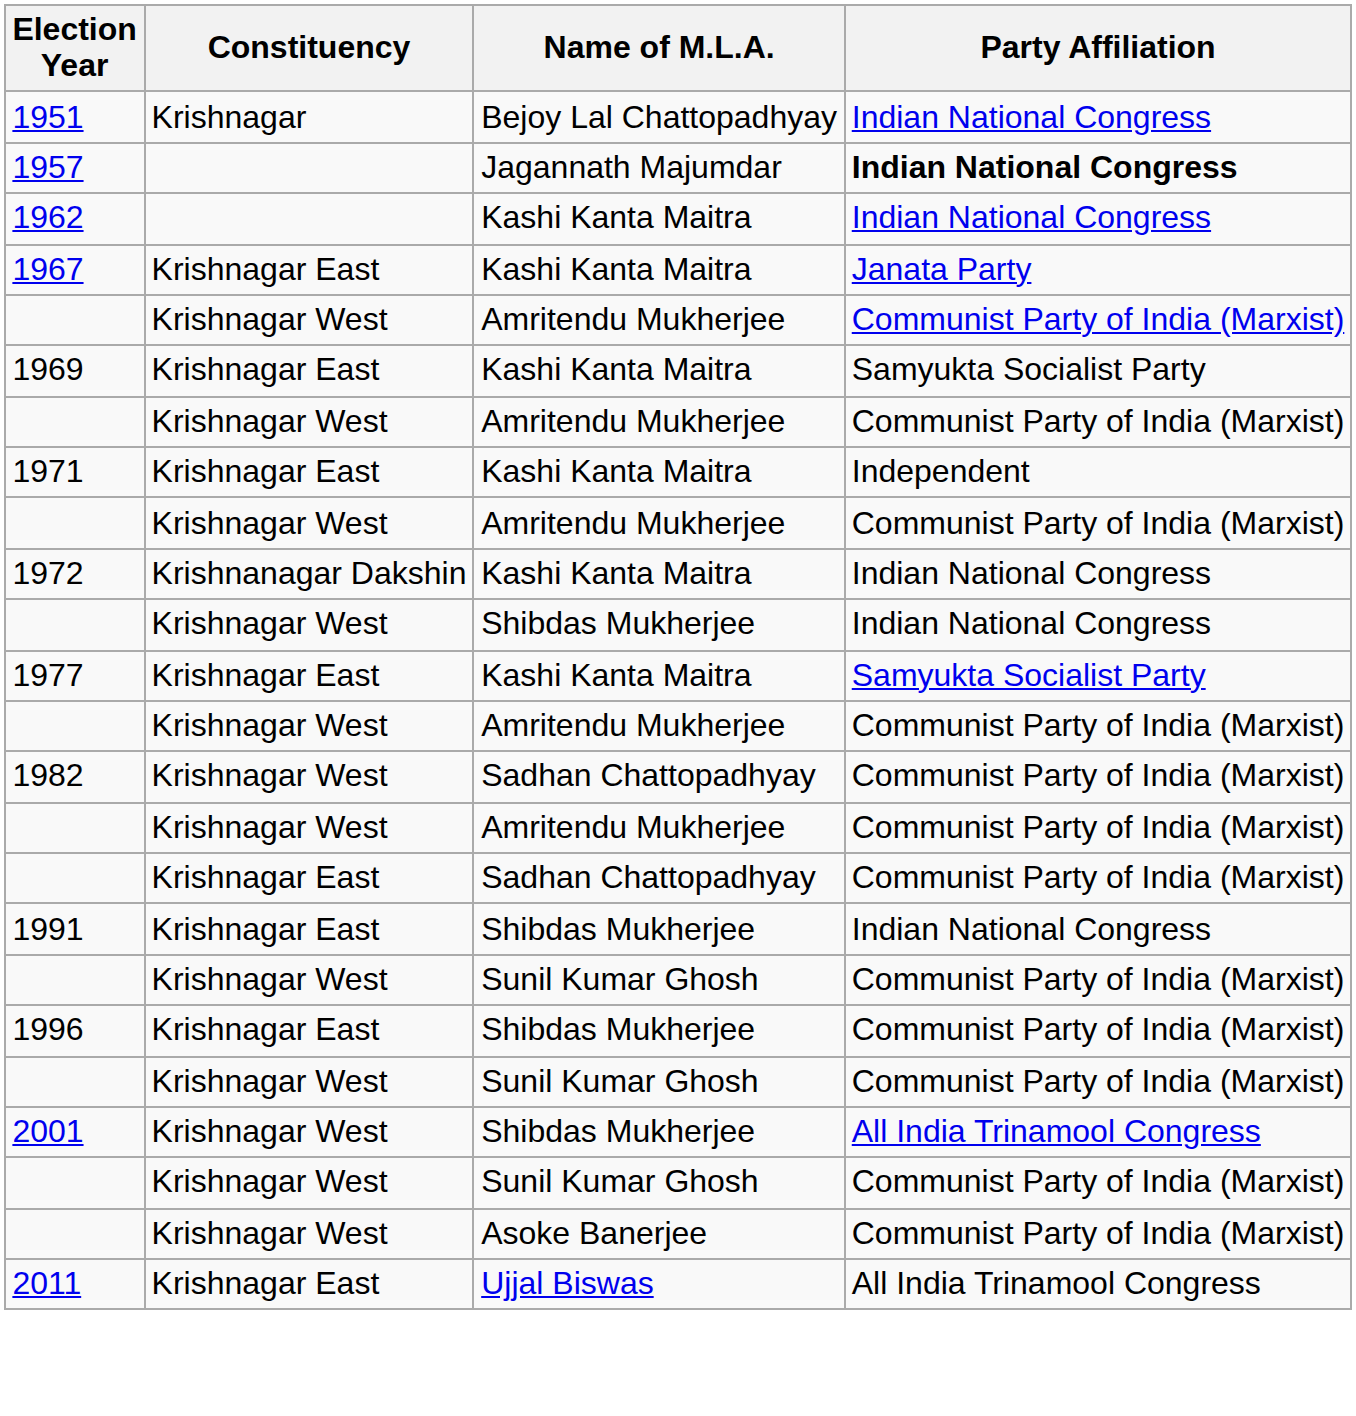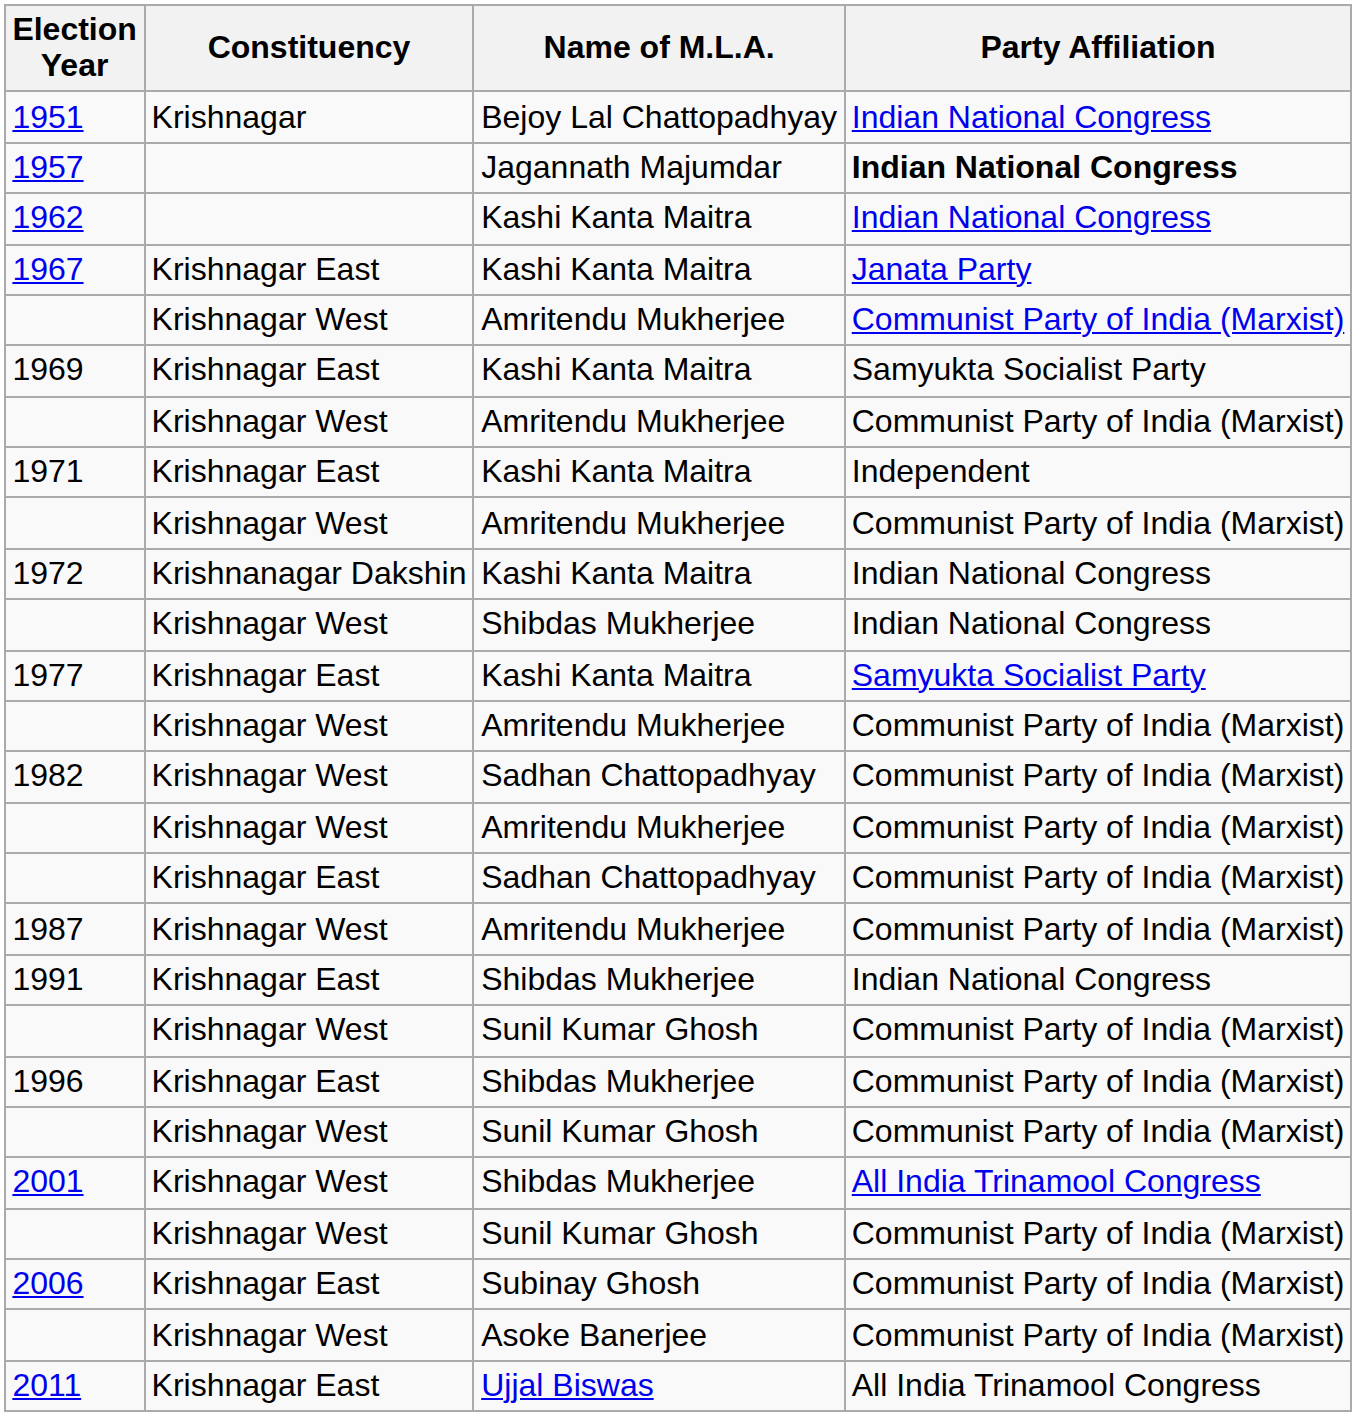 <table class="wikitable sortable"ìÍĦĤĠčw>
 <tr>
 <th>Election<br> Year</th>
 <th>Constituency</th>
 <th>Name of M.L.A.</th>
 <th>Party Affiliation</th>
 </tr>
 <tr>
 <td><a href='#'>1951</a></td>
 <td>Krishnagar</td>
 <td>Bejoy Lal Chattopadhyay</td>
 <td><a href='#'>Indian National Congress</a></td>
 </tr>
 <tr>
 <td><a href='#'>1957</a></td>
 <td></td>
 <td>Jagannath Majumdar</td>
 <td><strong>Indian National Congress</strong></td>
 </tr>
 <tr>
 <td><a href='#'>1962</a></td>
 <td></td>
 <td>Kashi Kanta Maitra</td>
 <td><a href='#'>Indian National Congress</a></td>
 </tr>
 <tr>
 <td><a href='#'>1967</a></td>
 <td>Krishnagar East</td>
 <td>Kashi Kanta Maitra</td>
 <td><a href='#'>Janata Party</a></td>
 </tr>
 <tr>
 <td></td>
 <td>Krishnagar West</td>
 <td>Amritendu Mukherjee</td>
 <td><a href='#'>Communist Party of India (Marxist)</a></td>
 </tr>
 <tr>
 <td>1969</td>
 <td>Krishnagar East</td>
 <td>Kashi Kanta Maitra</td>
 <td>Samyukta Socialist Party</td>
 </tr>
 <tr>
 <td></td>
 <td>Krishnagar West</td>
 <td>Amritendu Mukherjee</td>
 <td>Communist Party of India (Marxist)</td>
 </tr>
 <tr>
 <td>1971</td>
 <td>Krishnagar East</td>
 <td>Kashi Kanta Maitra</td>
 <td>Independent</td>
 </tr>
 <tr>
 <td></td>
 <td>Krishnagar West</td>
 <td>Amritendu Mukherjee</td>
 <td>Communist Party of India (Marxist)</td>
 </tr>
 <tr>
 <td>1972</td>
 <td>Krishnanagar Dakshin</td>
 <td>Kashi Kanta Maitra</td>
 <td>Indian National Congress</td>
 </tr>
 <tr>
 <td></td>
 <td>Krishnagar West</td>
 <td>Shibdas Mukherjee</td>
 <td>Indian National Congress</td>
 </tr>
 <tr>
 <td>1977</td>
 <td>Krishnagar East</td>
 <td>Kashi Kanta Maitra</td>
 <td><a href='#'>Samyukta Socialist Party</a></td>
 </tr>
 <tr>
 <td></td>
 <td>Krishnagar West</td>
 <td>Amritendu Mukherjee</td>
 <td>Communist Party of India (Marxist)</td>
 </tr>
 <tr>
 <td>1982</td>
 <td>Krishnagar West</td>
 <td>Sadhan Chattopadhyay</td>
 <td>Communist Party of India (Marxist)</td>
 </tr>
 <tr>
 <td></td>
 <td>Krishnagar West</td>
 <td>Amritendu Mukherjee</td>
 <td>Communist Party of India (Marxist)</td>
 </tr>
 <tr>
 <td></td>
 <td>Krishnagar East</td>
 <td>Sadhan Chattopadhyay</td>
 <td>Communist Party of India (Marxist)</td>
 </tr>
 <tr>
+<td>1987</td>
+<td>Krishnagar West</td>
+<td>Amritendu Mukherjee</td>
+<td>Communist Party of India (Marxist)</td>
+</tr>
+<tr>
 <td>1991</td>
 <td>Krishnagar East</td>
 <td>Shibdas Mukherjee</td>
 <td>Indian National Congress</td>
 </tr>
 <tr>
 <td></td>
 <td>Krishnagar West</td>
 <td>Sunil Kumar Ghosh</td>
 <td>Communist Party of India (Marxist)</td>
 </tr>
 <tr>
 <td>1996</td>
 <td>Krishnagar East</td>
 <td>Shibdas Mukherjee</td>
 <td>Communist Party of India (Marxist)</td>
 </tr>
 <tr>
 <td></td>
 <td>Krishnagar West</td>
 <td>Sunil Kumar Ghosh</td>
 <td>Communist Party of India (Marxist)</td>
 </tr>
 <tr>
 <td><a href='#'>2001</a></td>
 <td>Krishnagar West</td>
 <td>Shibdas Mukherjee</td>
 <td><a href='#'>All India Trinamool Congress</a></td>
 </tr>
 <tr>
 <td></td>
 <td>Krishnagar West</td>
 <td>Sunil Kumar Ghosh</td>
 <td>Communist Party of India (Marxist)</td>
 </tr>
 <tr>
+<td><a href='#'>2006</a></td>
+<td>Krishnagar East</td>
+<td>Subinay Ghosh</td>
+<td>Communist Party of India (Marxist)</td>
+</tr>
+<tr>
 <td></td>
 <td>Krishnagar West</td>
 <td>Asoke Banerjee</td>
 <td>Communist Party of India (Marxist)</td>
 </tr>
 <tr>
 <td><a href='#'>2011</a></td>
 <td>Krishnagar East</td>
 <td><a href='#'>Ujjal Biswas</a></td>
 <td>All India Trinamool Congress</td>
 </tr>
 </table>
